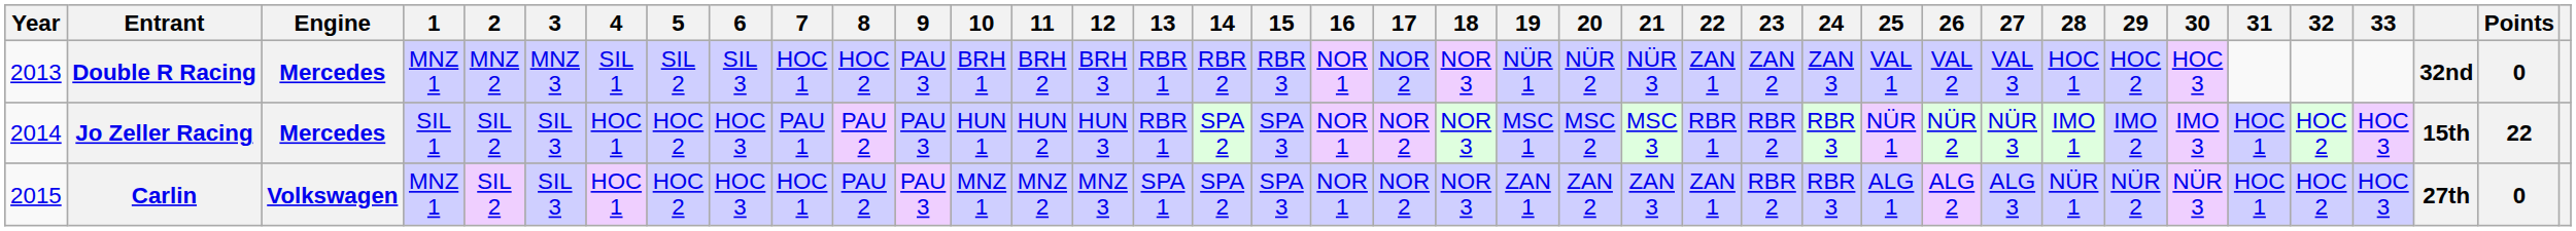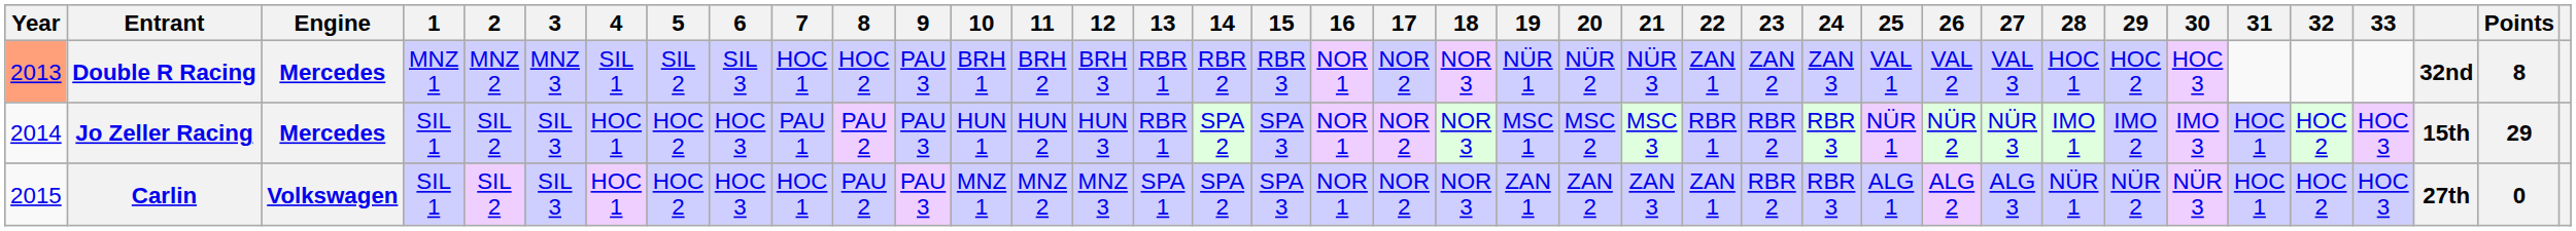 <table class="wikitable" style="text-align:center; font-size:85%">
 <tr>
 <th scope="col">Year</th>
 <th scope="col">Entrant</th>
 <th scope="col">Engine</th>
 <th scope="col">1</th>
 <th scope="col">2</th>
 <th scope="col">3</th>
 <th scope="col">4</th>
 <th scope="col">5</th>
 <th scope="col">6</th>
 <th scope="col">7</th>
 <th scope="col">8</th>
 <th scope="col">9</th>
 <th scope="col">10</th>
 <th scope="col">11</th>
 <th scope="col">12</th>
 <th scope="col">13</th>
 <th scope="col">14</th>
 <th scope="col">15</th>
 <th scope="col">16</th>
 <th scope="col">17</th>
 <th scope="col">18</th>
 <th scope="col">19</th>
 <th scope="col">20</th>
 <th scope="col">21</th>
 <th scope="col">22</th>
 <th scope="col">23</th>
 <th scope="col">24</th>
 <th scope="col">25</th>
 <th scope="col">26</th>
 <th scope="col">27</th>
 <th scope="col">28</th>
 <th scope="col">29</th>
 <th scope="col">30</th>
 <th scope="col">31</th>
 <th scope="col">32</th>
 <th scope="col">33</th>
 <th scope="col"></th>
 <th scope="col">Points</th>
 <th scope="col"></th>
 </tr>
 <tr>
-<td><a href='#'>2013</a></td>
+<td style="background: lightsalmon;"><a href='#'>2013</a></td>
 <th nowrap><a href='#'>Double R Racing</a></th>
 <th nowrap><a href='#'>Mercedes</a></th>
 <td style="background:#CFCFFF;"><a href='#'>MNZ<br>1</a><br></td>
 <td style="background:#CFCFFF;"><a href='#'>MNZ<br>2</a><br></td>
 <td style="background:#CFCFFF;"><a href='#'>MNZ<br>3</a><br></td>
 <td style="background:#CFCFFF;"><a href='#'>SIL<br>1</a><br></td>
 <td style="background:#CFCFFF;"><a href='#'>SIL<br>2</a><br></td>
 <td style="background:#CFCFFF;"><a href='#'>SIL<br>3</a><br></td>
 <td style="background:#CFCFFF;"><a href='#'>HOC<br>1</a><br></td>
 <td style="background:#CFCFFF;"><a href='#'>HOC<br>2</a><br></td>
 <td style="background:#CFCFFF;"><a href='#'>PAU<br>3</a><br></td>
 <td style="background:#CFCFFF;"><a href='#'>BRH<br>1</a><br></td>
 <td style="background:#CFCFFF;"><a href='#'>BRH<br>2</a><br></td>
 <td style="background:#CFCFFF;"><a href='#'>BRH<br>3</a><br></td>
 <td style="background:#CFCFFF;"><a href='#'>RBR<br>1</a><br></td>
 <td style="background:#CFCFFF;"><a href='#'>RBR<br>2</a><br></td>
 <td style="background:#CFCFFF;"><a href='#'>RBR<br>3</a><br></td>
 <td style="background:#EFCFFF;"><a href='#'>NOR<br>1</a><br></td>
 <td style="background:#CFCFFF;"><a href='#'>NOR<br>2</a><br></td>
 <td style="background:#EFCFFF;"><a href='#'>NOR<br>3</a><br></td>
 <td style="background:#CFCFFF;"><a href='#'>NÜR<br>1</a><br></td>
 <td style="background:#CFCFFF;"><a href='#'>NÜR<br>2</a><br></td>
 <td style="background:#CFCFFF;"><a href='#'>NÜR<br>3</a><br></td>
 <td style="background:#CFCFFF;"><a href='#'>ZAN<br>1</a><br></td>
 <td style="background:#CFCFFF;"><a href='#'>ZAN<br>2</a><br></td>
 <td style="background:#CFCFFF;"><a href='#'>ZAN<br>3</a><br></td>
 <td style="background:#CFCFFF;"><a href='#'>VAL<br>1</a><br></td>
 <td style="background:#CFCFFF;"><a href='#'>VAL<br>2</a><br></td>
 <td style="background:#CFCFFF;"><a href='#'>VAL<br>3</a><br></td>
 <td style="background:#CFCFFF;"><a href='#'>HOC<br>1</a><br></td>
 <td style="background:#CFCFFF;"><a href='#'>HOC<br>2</a><br></td>
 <td style="background:#EFCFFF;"><a href='#'>HOC<br>3</a><br></td>
 <td></td>
 <td></td>
 <td></td>
 <th>32nd</th>
-<th>0</th>
+<th>8</th>
 <th></th>
 </tr>
 <tr>
 <td><a href='#'>2014</a></td>
 <th nowrap><a href='#'>Jo Zeller Racing</a></th>
 <th nowrap><a href='#'>Mercedes</a></th>
 <td style="background:#CFCFFF;"><a href='#'>SIL<br>1</a><br></td>
 <td style="background:#CFCFFF;"><a href='#'>SIL<br>2</a><br></td>
 <td style="background:#CFCFFF;"><a href='#'>SIL<br>3</a><br></td>
 <td style="background:#CFCFFF;"><a href='#'>HOC<br>1</a><br></td>
 <td style="background:#CFCFFF;"><a href='#'>HOC<br>2</a><br></td>
 <td style="background:#CFCFFF;"><a href='#'>HOC<br>3</a><br></td>
 <td style="background:#CFCFFF;"><a href='#'>PAU<br>1</a><br></td>
 <td style="background:#EFCFFF;"><a href='#'>PAU<br>2</a><br></td>
 <td style="background:#CFCFFF;"><a href='#'>PAU<br>3</a><br></td>
 <td style="background:#CFCFFF;"><a href='#'>HUN<br>1</a><br></td>
 <td style="background:#CFCFFF;"><a href='#'>HUN<br>2</a><br></td>
 <td style="background:#CFCFFF;"><a href='#'>HUN<br>3</a><br></td>
 <td style="background:#CFCFFF;"><a href='#'>RBR<br>1</a><br></td>
 <td style="background:#DFFFDF;"><a href='#'>SPA<br>2</a><br></td>
 <td style="background:#CFCFFF;"><a href='#'>SPA<br>3</a><br></td>
 <td style="background:#EFCFFF;"><a href='#'>NOR<br>1</a><br></td>
 <td style="background:#EFCFFF;"><a href='#'>NOR<br>2</a><br></td>
 <td style="background:#DFFFDF;"><a href='#'>NOR<br>3</a><br></td>
 <td style="background:#CFCFFF;"><a href='#'>MSC<br>1</a><br></td>
 <td style="background:#CFCFFF;"><a href='#'>MSC<br>2</a><br></td>
 <td style="background:#DFFFDF;"><a href='#'>MSC<br>3</a><br></td>
 <td style="background:#CFCFFF;"><a href='#'>RBR<br>1</a><br></td>
 <td style="background:#CFCFFF;"><a href='#'>RBR<br>2</a><br></td>
 <td style="background:#DFFFDF;"><a href='#'>RBR<br>3</a><br></td>
 <td style="background:#EFCFFF;"><a href='#'>NÜR<br>1</a><br></td>
 <td style="background:#DFFFDF;"><a href='#'>NÜR<br>2</a><br></td>
 <td style="background:#DFFFDF;"><a href='#'>NÜR<br>3</a><br></td>
 <td style="background:#DFFFDF;"><a href='#'>IMO<br>1</a><br></td>
 <td style="background:#CFCFFF;"><a href='#'>IMO<br>2</a><br></td>
 <td style="background:#EFCFFF;"><a href='#'>IMO<br>3</a><br></td>
 <td style="background:#CFCFFF;"><a href='#'>HOC<br>1</a><br></td>
 <td style="background:#DFFFDF;"><a href='#'>HOC<br>2</a><br></td>
 <td style="background:#EFCFFF;"><a href='#'>HOC<br>3</a><br></td>
 <th>15th</th>
-<th>22</th>
+<th>29</th>
 <th></th>
 </tr>
 <tr>
 <td><a href='#'>2015</a></td>
 <th nowrap><a href='#'>Carlin</a></th>
 <th nowrap><a href='#'>Volkswagen</a></th>
-<td style="background:#CFCFFF;"><a href='#'>MNZ<br>1</a><br></td>
+<td style="background:#CFCFFF;"><a href='#'>SIL<br>1</a><br></td>
 <td style="background:#EFCFFF;"><a href='#'>SIL<br>2</a><br></td>
 <td style="background:#CFCFFF;"><a href='#'>SIL<br>3</a><br></td>
 <td style="background:#EFCFFF;"><a href='#'>HOC<br>1</a><br></td>
 <td style="background:#CFCFFF;"><a href='#'>HOC<br>2</a><br></td>
 <td style="background:#CFCFFF;"><a href='#'>HOC<br>3</a><br></td>
 <td style="background:#CFCFFF;"><a href='#'>HOC<br>1</a><br></td>
 <td style="background:#CFCFFF;"><a href='#'>PAU<br>2</a><br></td>
 <td style="background:#EFCFFF;"><a href='#'>PAU<br>3</a><br></td>
 <td style="background:#CFCFFF;"><a href='#'>MNZ<br>1</a><br></td>
 <td style="background:#CFCFFF;"><a href='#'>MNZ<br>2</a><br></td>
 <td style="background:#CFCFFF;"><a href='#'>MNZ<br>3</a><br></td>
 <td style="background:#CFCFFF;"><a href='#'>SPA<br>1</a><br></td>
 <td style="background:#CFCFFF;"><a href='#'>SPA<br>2</a><br></td>
 <td style="background:#CFCFFF;"><a href='#'>SPA<br>3</a><br></td>
 <td style="background:#CFCFFF;"><a href='#'>NOR<br>1</a><br></td>
 <td style="background:#CFCFFF;"><a href='#'>NOR<br>2</a><br></td>
 <td style="background:#CFCFFF;"><a href='#'>NOR<br>3</a><br></td>
 <td style="background:#CFCFFF;"><a href='#'>ZAN<br>1</a><br></td>
 <td style="background:#CFCFFF;"><a href='#'>ZAN<br>2</a><br></td>
 <td style="background:#CFCFFF;"><a href='#'>ZAN<br>3</a><br></td>
 <td style="background:#CFCFFF;"><a href='#'>ZAN<br>1</a><br></td>
 <td style="background:#CFCFFF;"><a href='#'>RBR<br>2</a><br></td>
 <td style="background:#CFCFFF;"><a href='#'>RBR<br>3</a><br></td>
 <td style="background:#CFCFFF;"><a href='#'>ALG<br>1</a><br></td>
 <td style="background:#EFCFFF;"><a href='#'>ALG<br>2</a><br></td>
 <td style="background:#CFCFFF;"><a href='#'>ALG<br>3</a><br></td>
 <td style="background:#CFCFFF;"><a href='#'>NÜR<br>1</a><br></td>
 <td style="background:#CFCFFF;"><a href='#'>NÜR<br>2</a><br></td>
 <td style="background:#EFCFFF;"><a href='#'>NÜR<br>3</a><br></td>
 <td style="background:#CFCFFF;"><a href='#'>HOC<br>1</a><br></td>
 <td style="background:#CFCFFF;"><a href='#'>HOC<br>2</a><br></td>
 <td style="background:#CFCFFF;"><a href='#'>HOC<br>3</a><br></td>
 <th>27th</th>
 <th>0</th>
 <th></th>
 </tr>
 </table>
